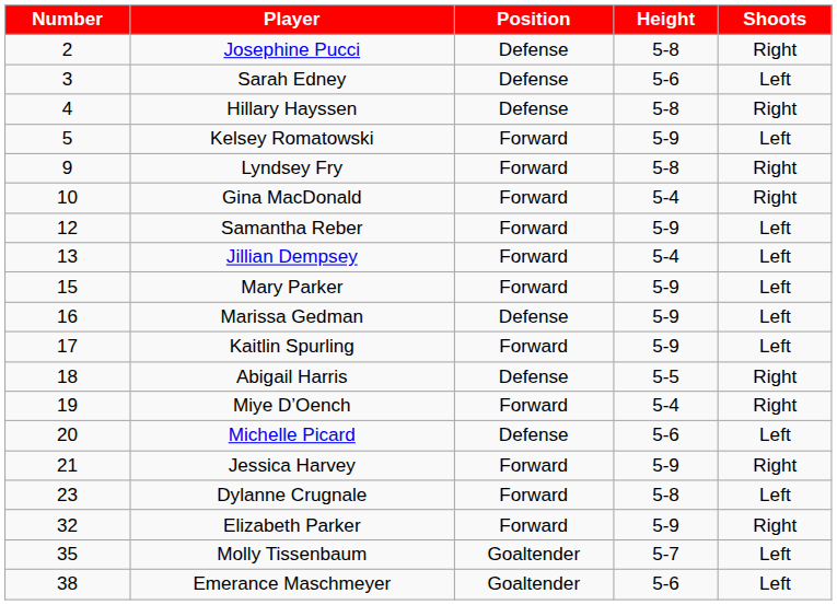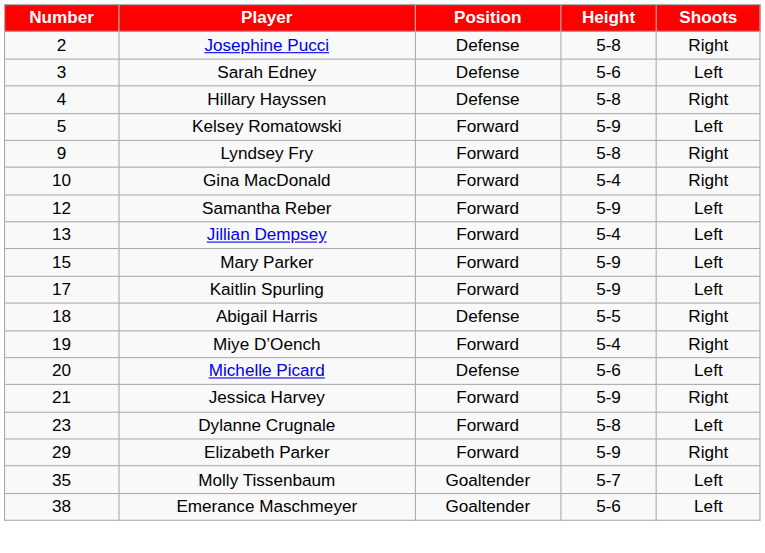 <table class="wikitable" width="80%">
 <tr align="center"  style=" background:red;color:white;">
 <td><strong>Number</strong></td>
 <td><strong>Player</strong></td>
 <td><strong>Position</strong></td>
 <td><strong>Height</strong></td>
 <td><strong>Shoots</strong></td>
 </tr>
 <tr align="center" bgcolor="">
 <td>2</td>
 <td><a href='#'>Josephine Pucci</a></td>
 <td>Defense</td>
 <td>5-8</td>
 <td>Right</td>
 </tr>
 <tr align="center" bgcolor="">
 <td>3</td>
 <td>Sarah Edney</td>
 <td>Defense</td>
 <td>5-6</td>
 <td>Left</td>
 </tr>
 <tr align="center" bgcolor="">
 <td>4</td>
 <td>Hillary Hayssen</td>
 <td>Defense</td>
 <td>5-8</td>
 <td>Right</td>
 </tr>
 <tr align="center" bgcolor="">
 <td>5</td>
 <td>Kelsey Romatowski</td>
 <td>Forward</td>
 <td>5-9</td>
 <td>Left</td>
 </tr>
 <tr align="center" bgcolor="">
 <td>9</td>
 <td>Lyndsey Fry</td>
 <td>Forward</td>
 <td>5-8</td>
 <td>Right</td>
 </tr>
 <tr align="center" bgcolor="">
 <td>10</td>
 <td>Gina MacDonald</td>
 <td>Forward</td>
 <td>5-4</td>
 <td>Right</td>
 </tr>
 <tr align="center" bgcolor="">
 <td>12</td>
 <td>Samantha Reber</td>
 <td>Forward</td>
 <td>5-9</td>
 <td>Left</td>
 </tr>
 <tr align="center" bgcolor="">
 <td>13</td>
 <td><a href='#'>Jillian Dempsey</a></td>
 <td>Forward</td>
 <td>5-4</td>
 <td>Left</td>
 </tr>
 <tr align="center" bgcolor="">
 <td>15</td>
 <td>Mary Parker</td>
 <td>Forward</td>
 <td>5-9</td>
 <td>Left</td>
 </tr>
 <tr align="center" bgcolor="">
-<td>16</td>
-<td>Marissa Gedman</td>
-<td>Defense</td>
-<td>5-9</td>
-<td>Left</td>
-</tr>
-<tr align="center" bgcolor="">
 <td>17</td>
 <td>Kaitlin Spurling</td>
 <td>Forward</td>
 <td>5-9</td>
 <td>Left</td>
 </tr>
 <tr align="center" bgcolor="">
 <td>18</td>
 <td>Abigail Harris</td>
 <td>Defense</td>
 <td>5-5</td>
 <td>Right</td>
 </tr>
 <tr align="center" bgcolor="">
 <td>19</td>
 <td>Miye D’Oench</td>
 <td>Forward</td>
 <td>5-4</td>
 <td>Right</td>
 </tr>
 <tr align="center" bgcolor="">
 <td>20</td>
 <td><a href='#'>Michelle Picard</a></td>
 <td>Defense</td>
 <td>5-6</td>
 <td>Left</td>
 </tr>
 <tr align="center" bgcolor="">
 <td>21</td>
 <td>Jessica Harvey</td>
 <td>Forward</td>
 <td>5-9</td>
 <td>Right</td>
 </tr>
 <tr align="center" bgcolor="">
 <td>23</td>
 <td>Dylanne Crugnale</td>
 <td>Forward</td>
 <td>5-8</td>
 <td>Left</td>
 </tr>
 <tr align="center" bgcolor="">
-<td>32</td>
+<td>29</td>
 <td>Elizabeth Parker</td>
 <td>Forward</td>
 <td>5-9</td>
 <td>Right</td>
 </tr>
 <tr align="center" bgcolor="">
 <td>35</td>
 <td>Molly Tissenbaum</td>
 <td>Goaltender</td>
 <td>5-7</td>
 <td>Left</td>
 </tr>
 <tr align="center" bgcolor="">
 <td>38</td>
 <td>Emerance Maschmeyer</td>
 <td>Goaltender</td>
 <td>5-6</td>
 <td>Left</td>
 </tr>
 </table>
